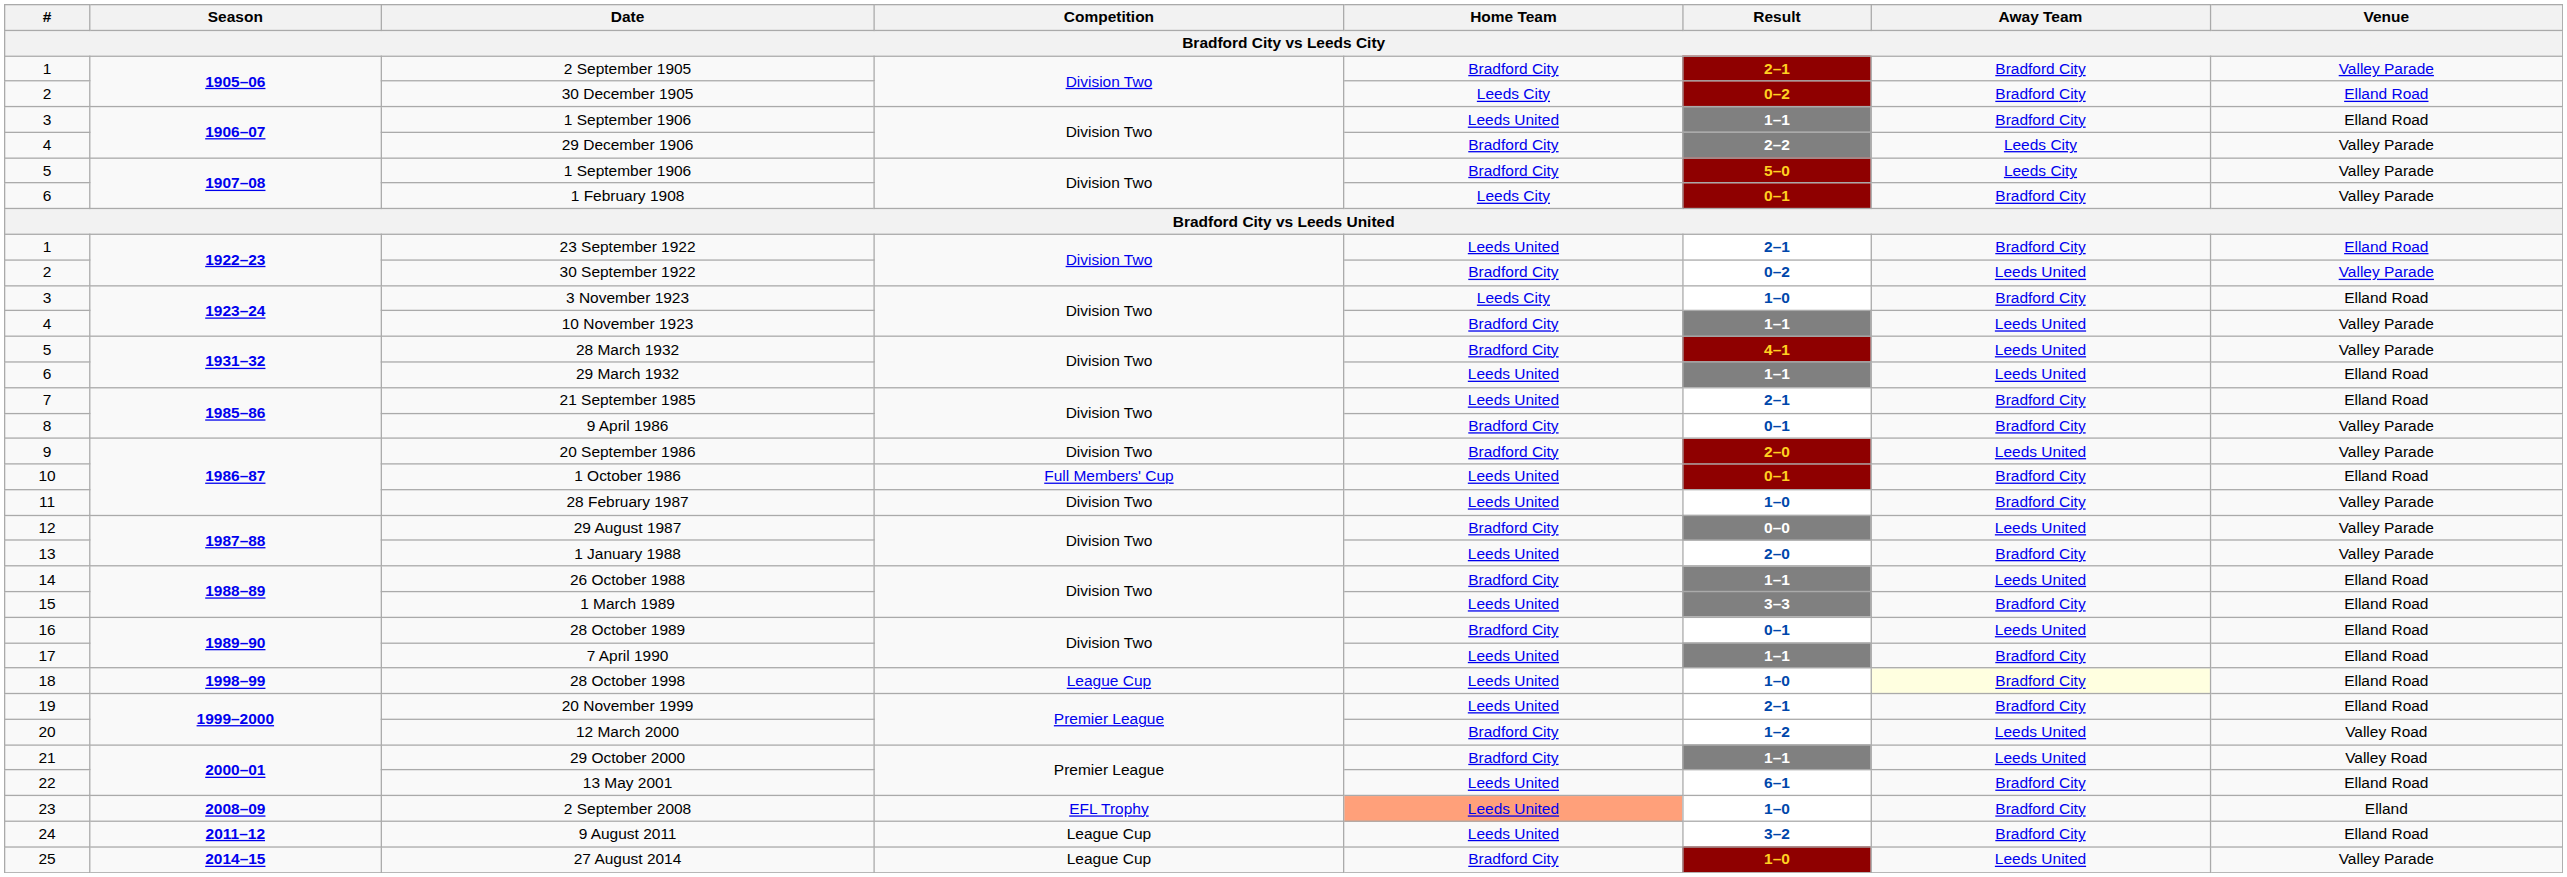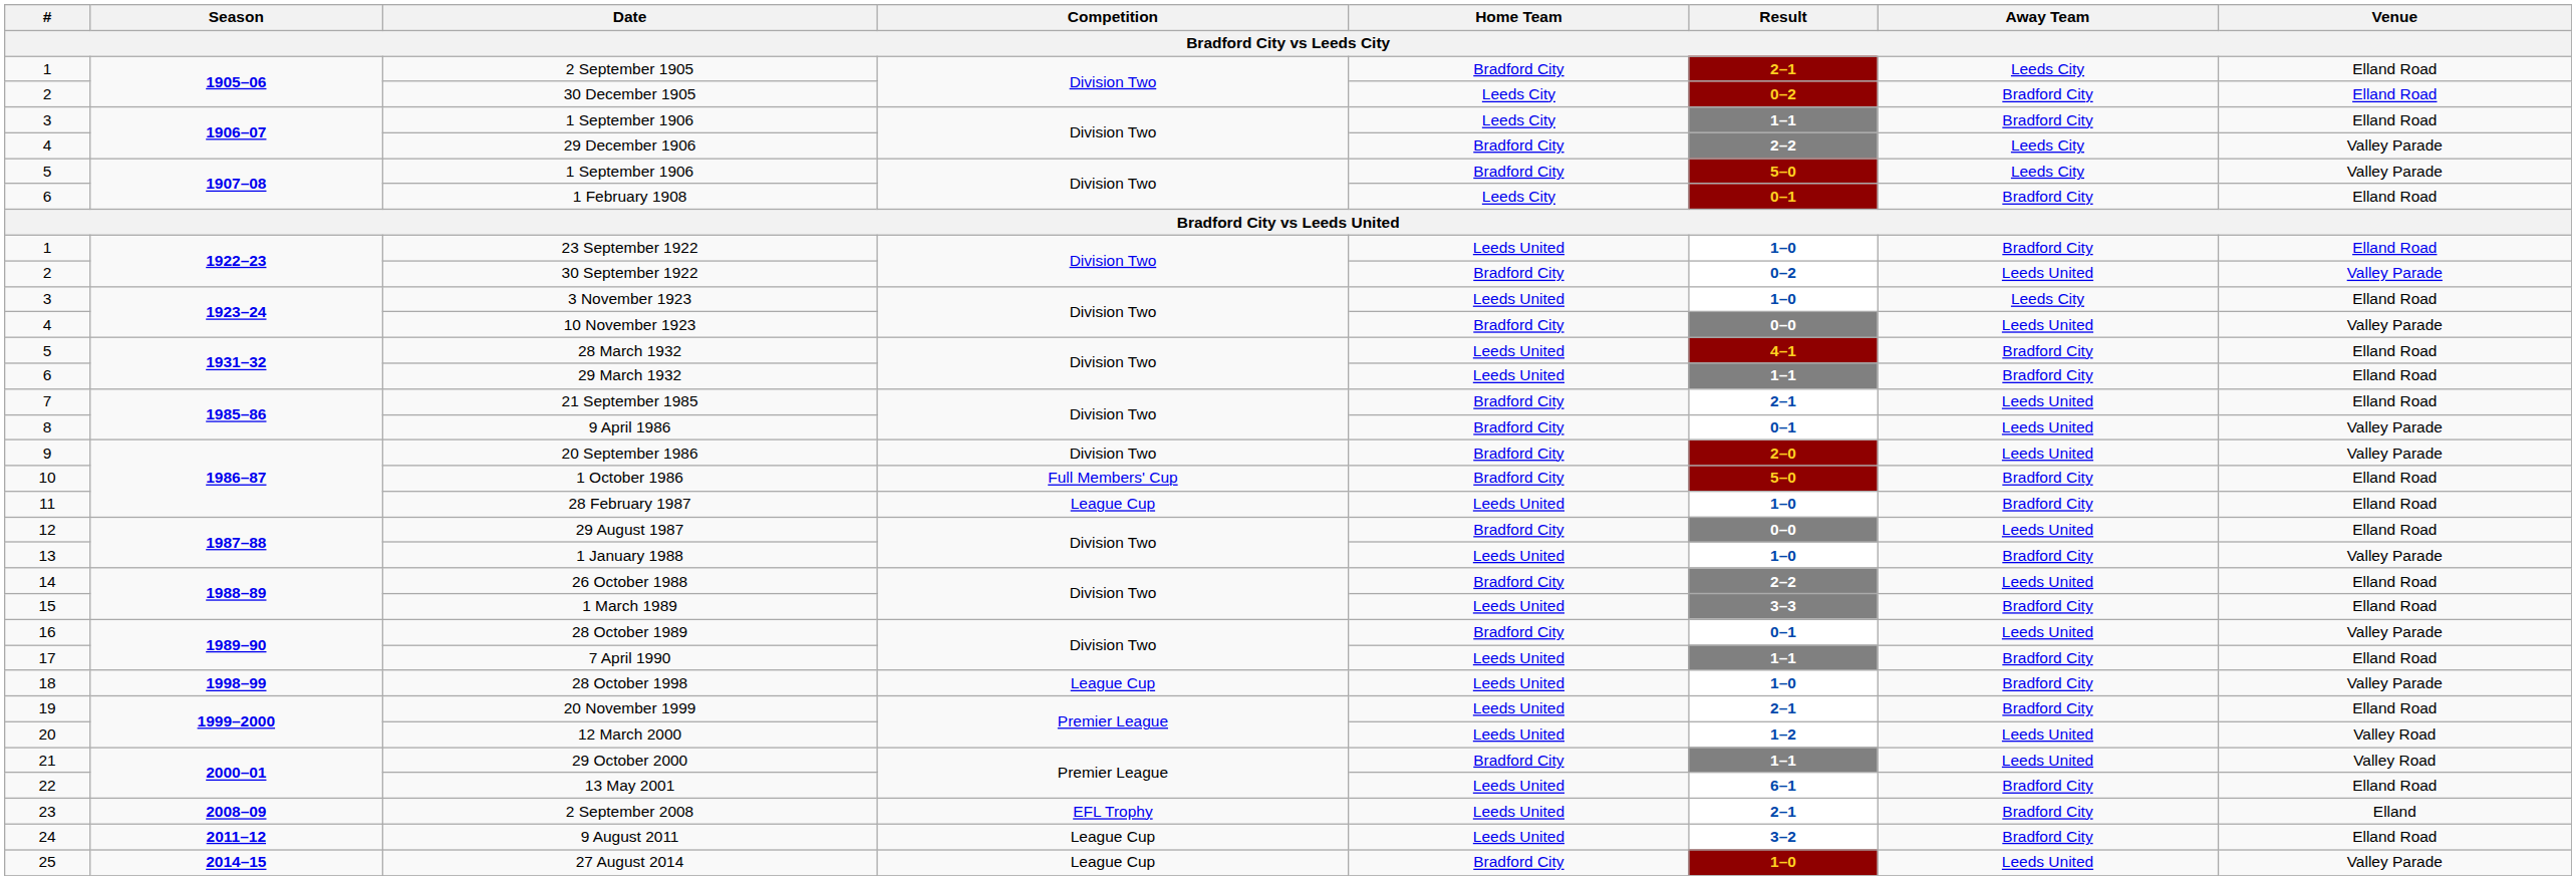 <table class="wikitable" style="text-align: center; width: 100%; font-size: 12px">
 <tr>
 <th><strong>#</strong></th>
 <th><strong>Season</strong></th>
 <th><strong>Date</strong></th>
 <th><strong>Competition</strong></th>
 <th><strong>Home Team</strong></th>
 <th><strong>Result</strong></th>
 <th><strong>Away Team</strong></th>
 <th><strong>Venue</strong></th>
 </tr>
 <tr>
 <th colspan=8>Bradford City vs Leeds City</th>
 </tr>
 <tr>
 <td>1</td>
 <td rowspan=2><strong><a href='#'>1905–06</a></strong></td>
 <td>2 September 1905</td>
 <td rowspan=2><a href='#'>Division Two</a></td>
 <td><a href='#'>Bradford City</a></td>
 <td style="background: #8f0000; color: #ffd021"><strong>2–1</strong></td>
-<td><a href='#'>Bradford City</a></td>
-<td><a href='#'>Valley Parade</a></td>
+<td><a href='#'>Leeds City</a></td>
+<td>Elland Road</td>
 </tr>
 <tr>
 <td>2</td>
 <td>30 December 1905</td>
 <td><a href='#'>Leeds City</a></td>
 <td style="background: #8f0000; color: #ffd021"><strong>0–2</strong></td>
 <td><a href='#'>Bradford City</a></td>
 <td><a href='#'>Elland Road</a></td>
 </tr>
 <tr>
 <td>3</td>
 <td rowspan=2><strong><a href='#'>1906–07</a></strong></td>
 <td>1 September 1906</td>
 <td rowspan=2>Division Two</td>
-<td><a href='#'>Leeds United</a></td>
+<td><a href='#'>Leeds City</a></td>
 <td style="background: #808080; color: #ffffff"><strong>1–1</strong></td>
 <td><a href='#'>Bradford City</a></td>
 <td>Elland Road</td>
 </tr>
 <tr>
 <td>4</td>
 <td>29 December 1906</td>
 <td><a href='#'>Bradford City</a></td>
 <td style="background: #808080; color: #ffffff"><strong>2–2</strong></td>
 <td><a href='#'>Leeds City</a></td>
 <td>Valley Parade</td>
 </tr>
 <tr>
 <td>5</td>
 <td rowspan=2><strong><a href='#'>1907–08</a></strong></td>
 <td>1 September 1906</td>
 <td rowspan=2>Division Two</td>
 <td><a href='#'>Bradford City</a></td>
 <td style="background: #8f0000; color: #ffd021"><strong>5–0</strong></td>
 <td><a href='#'>Leeds City</a></td>
 <td>Valley Parade</td>
 </tr>
 <tr>
 <td>6</td>
 <td>1 February 1908</td>
 <td><a href='#'>Leeds City</a></td>
 <td style="background: #8f0000; color: #ffd021"><strong>0–1</strong></td>
 <td><a href='#'>Bradford City</a></td>
-<td>Valley Parade</td>
+<td>Elland Road</td>
 </tr>
 <tr>
 <th colspan=8>Bradford City vs Leeds United</th>
 </tr>
 <tr>
 <td>1</td>
 <td rowspan=2><strong><a href='#'>1922–23</a></strong></td>
 <td>23 September 1922</td>
 <td rowspan=2><a href='#'>Division Two</a></td>
 <td><a href='#'>Leeds United</a></td>
-<td style="background: #ffffff; color: #0047ab"><strong>2–1</strong></td>
+<td style="background: #ffffff; color: #0047ab"><strong>1–0</strong></td>
 <td><a href='#'>Bradford City</a></td>
 <td><a href='#'>Elland Road</a></td>
 </tr>
 <tr>
 <td>2</td>
 <td>30 September 1922</td>
 <td><a href='#'>Bradford City</a></td>
 <td style="background: #ffffff; color: #0047ab"><strong>0–2</strong></td>
 <td><a href='#'>Leeds United</a></td>
 <td><a href='#'>Valley Parade</a></td>
 </tr>
 <tr>
 <td>3</td>
 <td rowspan=2><strong><a href='#'>1923–24</a></strong></td>
 <td>3 November 1923</td>
 <td rowspan=2>Division Two</td>
+<td><a href='#'>Leeds United</a></td>
+<td style="background: #ffffff; color: #0047ab"><strong>1–0</strong></td>
 <td><a href='#'>Leeds City</a></td>
-<td style="background: #ffffff; color: #0047ab"><strong>1–0</strong></td>
-<td><a href='#'>Bradford City</a></td>
 <td>Elland Road</td>
 </tr>
 <tr>
 <td>4</td>
 <td>10 November 1923</td>
 <td><a href='#'>Bradford City</a></td>
-<td style="background: #808080; color: #ffffff"><strong>1–1</strong></td>
+<td style="background: #808080; color: #ffffff"><strong>0–0</strong></td>
 <td><a href='#'>Leeds United</a></td>
 <td>Valley Parade</td>
 </tr>
 <tr>
 <td>5</td>
 <td rowspan=2><strong><a href='#'>1931–32</a></strong></td>
 <td>28 March 1932</td>
 <td rowspan=2>Division Two</td>
+<td><a href='#'>Leeds United</a></td>
+<td style="background: #8f0000; color: #ffd021"><strong>4–1</strong></td>
 <td><a href='#'>Bradford City</a></td>
-<td style="background: #8f0000; color: #ffd021"><strong>4–1</strong></td>
-<td><a href='#'>Leeds United</a></td>
-<td>Valley Parade</td>
+<td>Elland Road</td>
 </tr>
 <tr>
 <td>6</td>
 <td>29 March 1932</td>
 <td><a href='#'>Leeds United</a></td>
 <td style="background: #808080; color: #ffffff"><strong>1–1</strong></td>
-<td><a href='#'>Leeds United</a></td>
+<td><a href='#'>Bradford City</a></td>
 <td>Elland Road</td>
 </tr>
 <tr>
 <td>7</td>
 <td rowspan=2><strong><a href='#'>1985–86</a></strong></td>
 <td>21 September 1985</td>
 <td rowspan=2>Division Two</td>
+<td><a href='#'>Bradford City</a></td>
+<td style="background: #ffffff; color: #0047ab"><strong>2–1</strong></td>
 <td><a href='#'>Leeds United</a></td>
-<td style="background: #ffffff; color: #0047ab"><strong>2–1</strong></td>
-<td><a href='#'>Bradford City</a></td>
 <td>Elland Road</td>
 </tr>
 <tr>
 <td>8</td>
 <td>9 April 1986</td>
 <td><a href='#'>Bradford City</a></td>
 <td style="background: #ffffff; color: #0047ab"><strong>0–1</strong></td>
-<td><a href='#'>Bradford City</a></td>
+<td><a href='#'>Leeds United</a></td>
 <td>Valley Parade</td>
 </tr>
 <tr>
 <td>9</td>
 <td rowspan=3><strong><a href='#'>1986–87</a></strong></td>
 <td>20 September 1986</td>
 <td>Division Two</td>
 <td><a href='#'>Bradford City</a></td>
 <td style="background: #8f0000; color: #ffd021"><strong>2–0</strong></td>
 <td><a href='#'>Leeds United</a></td>
 <td>Valley Parade</td>
 </tr>
 <tr>
 <td>10</td>
 <td>1 October 1986</td>
 <td><a href='#'>Full Members' Cup</a></td>
-<td><a href='#'>Leeds United</a></td>
-<td style="background: #8f0000; color: #ffd021"><strong>0–1</strong></td>
+<td><a href='#'>Bradford City</a></td>
+<td style="background: #8f0000; color: #ffd021"><strong>5–0</strong></td>
 <td><a href='#'>Bradford City</a></td>
 <td>Elland Road</td>
 </tr>
 <tr>
 <td>11</td>
 <td>28 February 1987</td>
-<td>Division Two</td>
+<td><a href='#'>League Cup</a></td>
 <td><a href='#'>Leeds United</a></td>
 <td style="background: #ffffff; color: #0047ab"><strong>1–0</strong></td>
 <td><a href='#'>Bradford City</a></td>
-<td>Valley Parade</td>
+<td>Elland Road</td>
 </tr>
 <tr>
 <td>12</td>
 <td rowspan=2><strong><a href='#'>1987–88</a></strong></td>
 <td>29 August 1987</td>
 <td rowspan=2>Division Two</td>
 <td><a href='#'>Bradford City</a></td>
 <td style="background: #808080; color: #ffffff"><strong>0–0</strong></td>
 <td><a href='#'>Leeds United</a></td>
-<td>Valley Parade</td>
+<td>Elland Road</td>
 </tr>
 <tr>
 <td>13</td>
 <td>1 January 1988</td>
 <td><a href='#'>Leeds United</a></td>
-<td style="background: #ffffff; color: #0047ab"><strong>2–0</strong></td>
+<td style="background: #ffffff; color: #0047ab"><strong>1–0</strong></td>
 <td><a href='#'>Bradford City</a></td>
 <td>Valley Parade</td>
 </tr>
 <tr>
 <td>14</td>
 <td rowspan=2><strong><a href='#'>1988–89</a></strong></td>
 <td>26 October 1988</td>
 <td rowspan=2>Division Two</td>
 <td><a href='#'>Bradford City</a></td>
-<td style="background: #808080; color: #ffffff"><strong>1–1</strong></td>
+<td style="background: #808080; color: #ffffff"><strong>2–2</strong></td>
 <td><a href='#'>Leeds United</a></td>
 <td>Elland Road</td>
 </tr>
 <tr>
 <td>15</td>
 <td>1 March 1989</td>
 <td><a href='#'>Leeds United</a></td>
 <td style="background: #808080; color: #ffffff"><strong>3–3</strong></td>
 <td><a href='#'>Bradford City</a></td>
 <td>Elland Road</td>
 </tr>
 <tr>
 <td>16</td>
 <td rowspan=2><strong><a href='#'>1989–90</a></strong></td>
 <td>28 October 1989</td>
 <td rowspan=2>Division Two</td>
 <td><a href='#'>Bradford City</a></td>
 <td style="background: #ffffff; color: #0047ab"><strong>0–1</strong></td>
 <td><a href='#'>Leeds United</a></td>
-<td>Elland Road</td>
+<td>Valley Parade</td>
 </tr>
 <tr>
 <td>17</td>
 <td>7 April 1990</td>
 <td><a href='#'>Leeds United</a></td>
 <td style="background: #808080; color: #ffffff"><strong>1–1</strong></td>
 <td><a href='#'>Bradford City</a></td>
 <td>Elland Road</td>
 </tr>
 <tr>
 <td>18</td>
 <td><strong><a href='#'>1998–99</a></strong></td>
 <td>28 October 1998</td>
 <td><a href='#'>League Cup</a></td>
 <td><a href='#'>Leeds United</a></td>
 <td style="background: #ffffff; color: #0047ab"><strong>1–0</strong></td>
-<td style="background: lightyellow;"><a href='#'>Bradford City</a></td>
-<td>Elland Road</td>
+<td><a href='#'>Bradford City</a></td>
+<td>Valley Parade</td>
 </tr>
 <tr>
 <td>19</td>
 <td rowspan=2><strong><a href='#'>1999–2000</a></strong></td>
 <td>20 November 1999</td>
 <td rowspan=2><a href='#'>Premier League</a></td>
 <td><a href='#'>Leeds United</a></td>
 <td style="background: #ffffff; color: #0047ab"><strong>2–1</strong></td>
 <td><a href='#'>Bradford City</a></td>
 <td>Elland Road</td>
 </tr>
 <tr>
 <td>20</td>
 <td>12 March 2000</td>
-<td><a href='#'>Bradford City</a></td>
+<td><a href='#'>Leeds United</a></td>
 <td style="background: #ffffff; color: #0047ab"><strong>1–2</strong></td>
 <td><a href='#'>Leeds United</a></td>
 <td>Valley Road</td>
 </tr>
 <tr>
 <td>21</td>
 <td rowspan=2><strong><a href='#'>2000–01</a></strong></td>
 <td>29 October 2000</td>
 <td rowspan=2>Premier League</td>
 <td><a href='#'>Bradford City</a></td>
 <td style="background: #808080; color: #ffffff"><strong>1–1</strong></td>
 <td><a href='#'>Leeds United</a></td>
 <td>Valley Road</td>
 </tr>
 <tr>
 <td>22</td>
 <td>13 May 2001</td>
 <td><a href='#'>Leeds United</a></td>
 <td style="background: #ffffff; color: #0047ab"><strong>6–1</strong></td>
 <td><a href='#'>Bradford City</a></td>
 <td>Elland Road</td>
 </tr>
 <tr>
 <td>23</td>
 <td><strong><a href='#'>2008–09</a></strong></td>
 <td>2 September 2008</td>
 <td><a href='#'>EFL Trophy</a></td>
-<td style="background: lightsalmon;"><a href='#'>Leeds United</a></td>
-<td style="background: #ffffff; color: #0047ab"><strong>1–0</strong></td>
+<td><a href='#'>Leeds United</a></td>
+<td style="background: #ffffff; color: #0047ab"><strong>2–1</strong></td>
 <td><a href='#'>Bradford City</a></td>
 <td>Elland</td>
 </tr>
 <tr>
 <td>24</td>
 <td><strong><a href='#'>2011–12</a></strong></td>
 <td>9 August 2011</td>
 <td>League Cup</td>
 <td><a href='#'>Leeds United</a></td>
 <td style="background: #ffffff; color: #0047ab"><strong>3–2</strong></td>
 <td><a href='#'>Bradford City</a></td>
 <td>Elland Road</td>
 </tr>
 <tr>
 <td>25</td>
 <td><strong><a href='#'>2014–15</a></strong></td>
 <td>27 August 2014</td>
 <td>League Cup</td>
 <td><a href='#'>Bradford City</a></td>
 <td style="background: #8f0000; color: #ffd021"><strong>1–0</strong></td>
 <td><a href='#'>Leeds United</a></td>
 <td>Valley Parade</td>
 </tr>
 </table>
